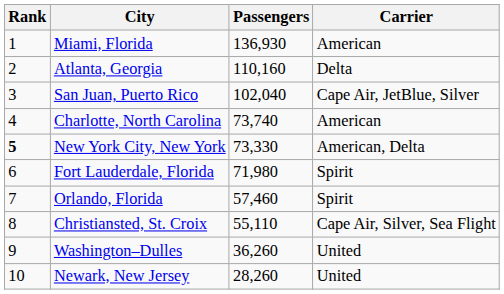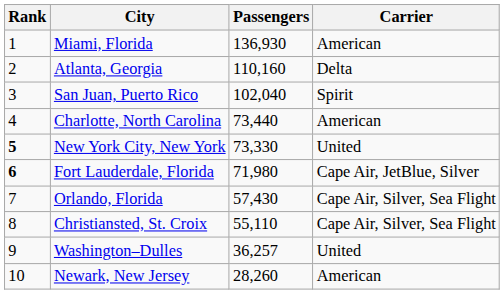 <table class="wikitable" width= align=>
 <tr>
 <th>Rank</th>
 <th>City</th>
 <th>Passengers</th>
 <th>Carrier</th>
 </tr>
 <tr>
 <td>1</td>
 <td> <a href='#'>Miami, Florida</a></td>
 <td>136,930</td>
 <td>American</td>
 </tr>
 <tr>
 <td>2</td>
 <td> <a href='#'>Atlanta, Georgia</a></td>
 <td>110,160</td>
 <td>Delta</td>
 </tr>
 <tr>
 <td>3</td>
 <td> <a href='#'>San Juan, Puerto Rico</a></td>
 <td>102,040</td>
-<td>Cape Air, JetBlue, Silver</td>
+<td>Spirit</td>
 </tr>
 <tr>
 <td>4</td>
 <td> <a href='#'>Charlotte, North Carolina</a></td>
-<td>73,740</td>
+<td>73,440</td>
 <td>American</td>
 </tr>
 <tr>
 <td><strong>5</strong></td>
 <td> <a href='#'>New York City, New York</a></td>
 <td>73,330</td>
-<td>American, Delta</td>
+<td>United</td>
 </tr>
 <tr>
-<td>6</td>
+<td><strong>6</strong></td>
 <td> <a href='#'>Fort Lauderdale, Florida</a></td>
 <td>71,980</td>
-<td>Spirit</td>
+<td>Cape Air, JetBlue, Silver</td>
 </tr>
 <tr>
 <td>7</td>
 <td> <a href='#'>Orlando, Florida</a></td>
-<td>57,460</td>
-<td>Spirit</td>
+<td>57,430</td>
+<td>Cape Air, Silver, Sea Flight</td>
 </tr>
 <tr>
 <td>8</td>
 <td> <a href='#'>Christiansted, St. Croix</a></td>
 <td>55,110</td>
 <td>Cape Air, Silver, Sea Flight</td>
 </tr>
 <tr>
 <td>9</td>
 <td> <a href='#'>Washington–Dulles</a></td>
-<td>36,260</td>
+<td>36,257</td>
 <td>United</td>
 </tr>
 <tr>
 <td>10</td>
 <td> <a href='#'>Newark, New Jersey</a></td>
 <td>28,260</td>
-<td>United</td>
+<td>American</td>
 </tr>
 </table>
